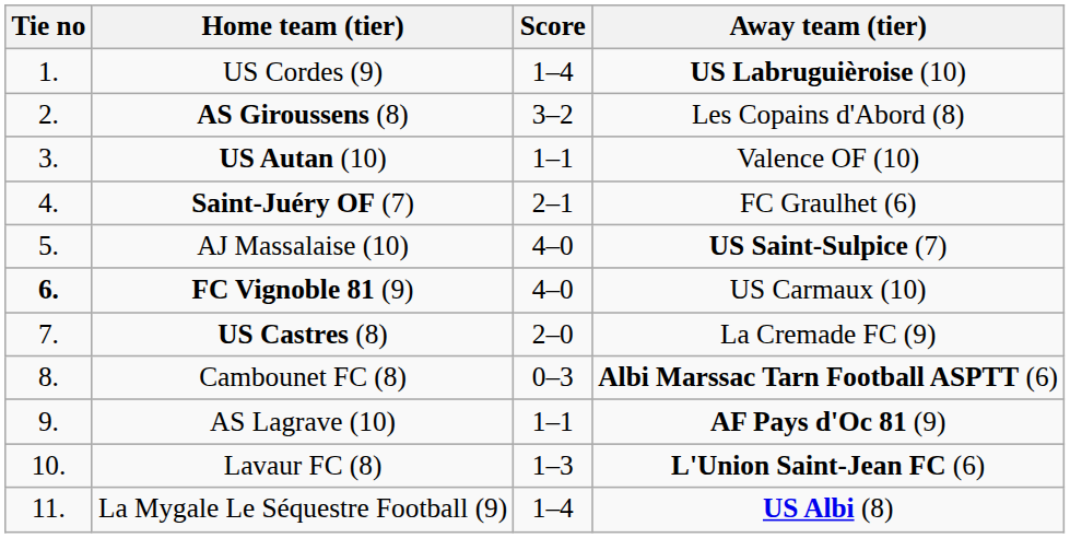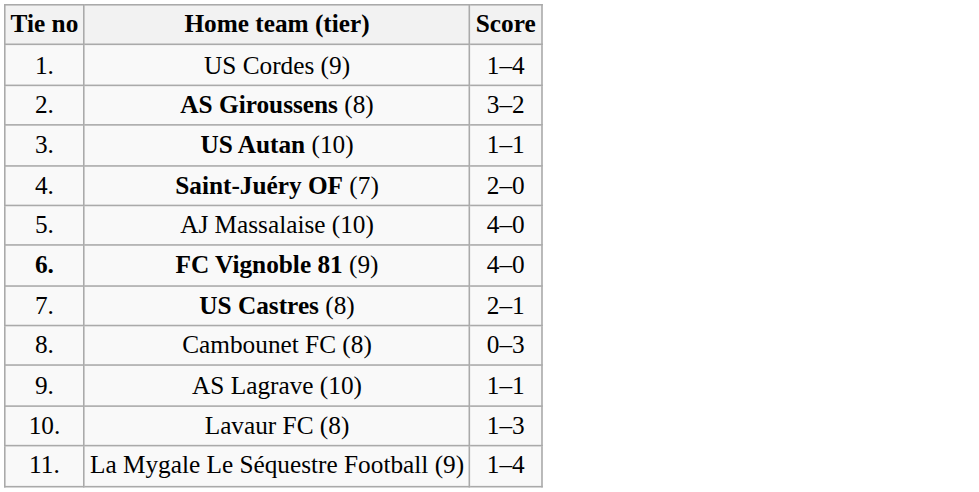 <table class="wikitable" style="text-align: center">
 <tr>
 <th>Tie no</th>
 <th>Home team (tier)</th>
 <th>Score</th>
-<th>Away team (tier)</th>
 </tr>
 <tr>
 <td>1.</td>
 <td>US Cordes (9)</td>
 <td>1–4</td>
-<td><strong>US Labruguièroise</strong> (10)</td>
 </tr>
 <tr>
 <td>2.</td>
 <td><strong>AS Giroussens</strong> (8)</td>
 <td>3–2</td>
-<td>Les Copains d'Abord (8)</td>
 </tr>
 <tr>
 <td>3.</td>
 <td><strong>US Autan</strong> (10)</td>
 <td>1–1 </td>
-<td>Valence OF (10)</td>
 </tr>
 <tr>
 <td>4.</td>
 <td><strong>Saint-Juéry OF</strong> (7)</td>
-<td>2–1</td>
-<td>FC Graulhet (6)</td>
+<td>2–0</td>
 </tr>
 <tr>
 <td>5.</td>
 <td>AJ Massalaise (10)</td>
 <td>4–0</td>
-<td><strong>US Saint-Sulpice</strong> (7)</td>
 </tr>
 <tr>
 <td><strong>6.</strong></td>
 <td><strong>FC Vignoble 81</strong> (9)</td>
 <td>4–0</td>
-<td>US Carmaux (10)</td>
 </tr>
 <tr>
 <td>7.</td>
 <td><strong>US Castres</strong> (8)</td>
-<td>2–0</td>
-<td>La Cremade FC (9)</td>
+<td>2–1</td>
 </tr>
 <tr>
 <td>8.</td>
 <td>Cambounet FC (8)</td>
 <td>0–3</td>
-<td><strong>Albi Marssac Tarn Football ASPTT</strong> (6)</td>
 </tr>
 <tr>
 <td>9.</td>
 <td>AS Lagrave (10)</td>
 <td>1–1 </td>
-<td><strong>AF Pays d'Oc 81</strong> (9)</td>
 </tr>
 <tr>
 <td>10.</td>
 <td>Lavaur FC (8)</td>
 <td>1–3</td>
-<td><strong>L'Union Saint-Jean FC</strong> (6)</td>
 </tr>
 <tr>
 <td>11.</td>
 <td>La Mygale Le Séquestre Football (9)</td>
 <td>1–4</td>
-<td><strong><a href='#'>US Albi</a></strong> (8)</td>
 </tr>
 </table>
